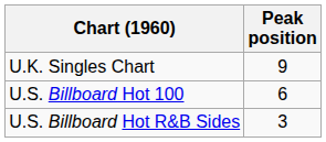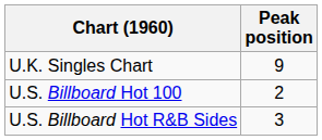 <table class="wikitable sortable">
 <tr>
 <th>Chart (1960)</th>
 <th>Peak<br>position</th>
 </tr>
 <tr>
 <td align="left">U.K. Singles Chart</td>
 <td align="center">9</td>
 </tr>
 <tr>
 <td>U.S. <a href='#'><em>Billboard</em> Hot 100</a></td>
-<td align="center">6</td>
+<td align="center">2</td>
 </tr>
 <tr>
 <td>U.S. <em>Billboard</em> <a href='#'>Hot R&B Sides</a></td>
 <td align="center">3</td>
 </tr>
 </table>
